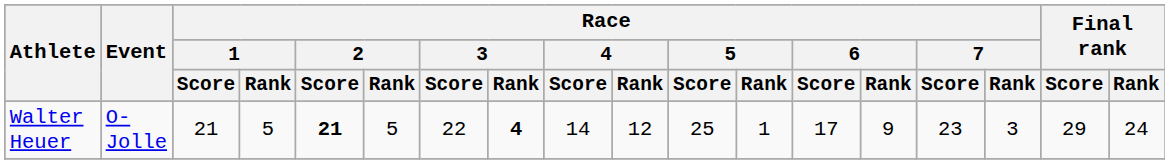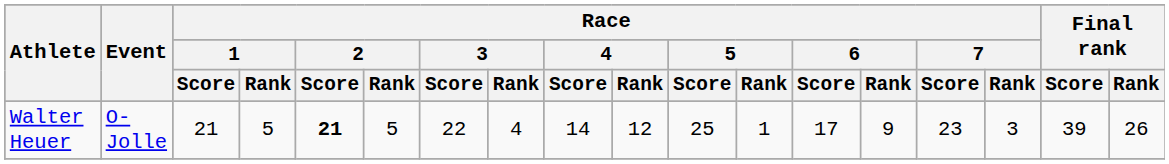 <table class="wikitable" style="font-size:90%">
 <tr>
 <th rowspan="3">Athlete</th>
 <th rowspan="3">Event</th>
 <th colspan="14">Race</th>
 <th rowspan=2 colspan="2">Final rank</th>
 </tr>
 <tr style="font-size:95%">
 <th colspan="2">1</th>
 <th colspan="2">2</th>
 <th colspan="2">3</th>
 <th colspan="2">4</th>
 <th colspan="2">5</th>
 <th colspan="2">6</th>
 <th colspan="2">7</th>
 </tr>
 <tr style="font-size:95%">
 <th>Score</th>
 <th>Rank</th>
 <th>Score</th>
 <th>Rank</th>
 <th>Score</th>
 <th>Rank</th>
 <th>Score</th>
 <th>Rank</th>
 <th>Score</th>
 <th>Rank</th>
 <th>Score</th>
 <th>Rank</th>
 <th>Score</th>
 <th>Rank</th>
 <th>Score</th>
 <th>Rank</th>
 </tr>
 <tr align=center>
 <td align=left><a href='#'>Walter Heuer</a></td>
 <td align=left><a href='#'>O-Jolle</a></td>
 <td>21</td>
 <td>5</td>
 <td><strong>21</strong></td>
 <td>5</td>
 <td>22</td>
-<td><strong>4</strong></td>
+<td>4</td>
 <td>14</td>
 <td>12</td>
 <td>25</td>
 <td>1</td>
 <td>17</td>
 <td>9</td>
 <td>23</td>
 <td>3</td>
-<td>29</td>
-<td>24</td>
+<td>39</td>
+<td>26</td>
 </tr>
 </table>
